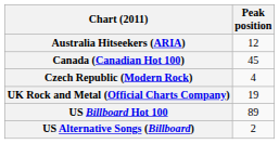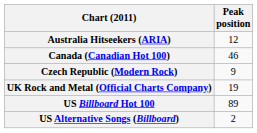 <table class="wikitable plainrowheaders sortable">
 <tr>
 <th>Chart (2011)</th>
 <th>Peak<br>position</th>
 </tr>
 <tr>
 <th scope="row">Australia Hitseekers (<a href='#'>ARIA</a>)</th>
 <td style="text-align:center;">12</td>
 </tr>
 <tr>
 <th scope="row">Canada (<a href='#'>Canadian Hot 100</a>)</th>
-<td style="text-align:center;">45</td>
+<td style="text-align:center;">46</td>
 </tr>
 <tr>
 <th scope="row">Czech Republic (<a href='#'>Modern Rock</a>)</th>
-<td style="text-align:center;">4</td>
+<td style="text-align:center;">9</td>
 </tr>
 <tr>
 <th scope="row">UK Rock and Metal (<a href='#'>Official Charts Company</a>)</th>
 <td style="text-align:center;">19</td>
 </tr>
 <tr>
 <th scope="row">US <a href='#'><em>Billboard</em> Hot 100</a></th>
 <td style="text-align:center;">89</td>
 </tr>
 <tr>
 <th scope="row">US <a href='#'>Alternative Songs</a> (<em><a href='#'>Billboard</a></em>)</th>
 <td style="text-align:center;">2</td>
 </tr>
 </table>
